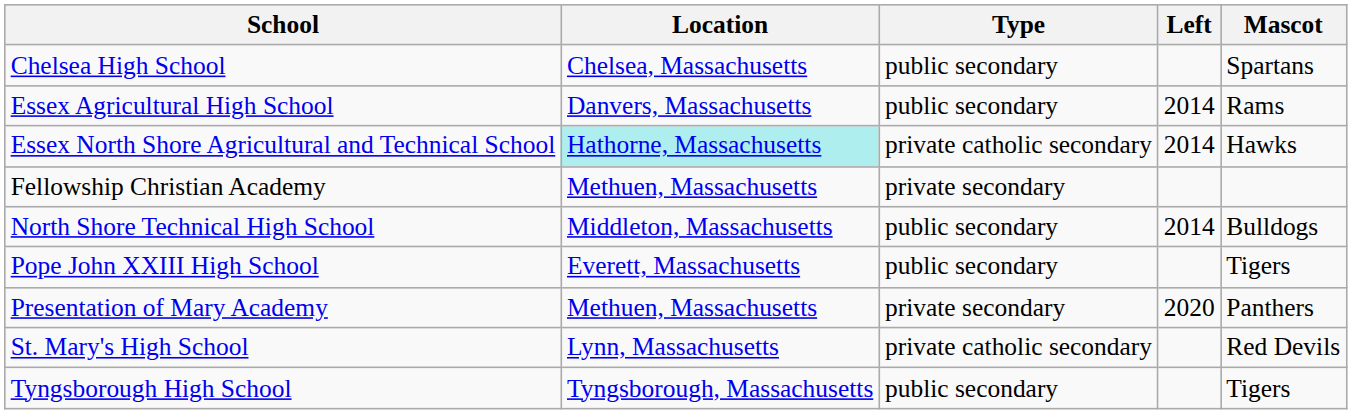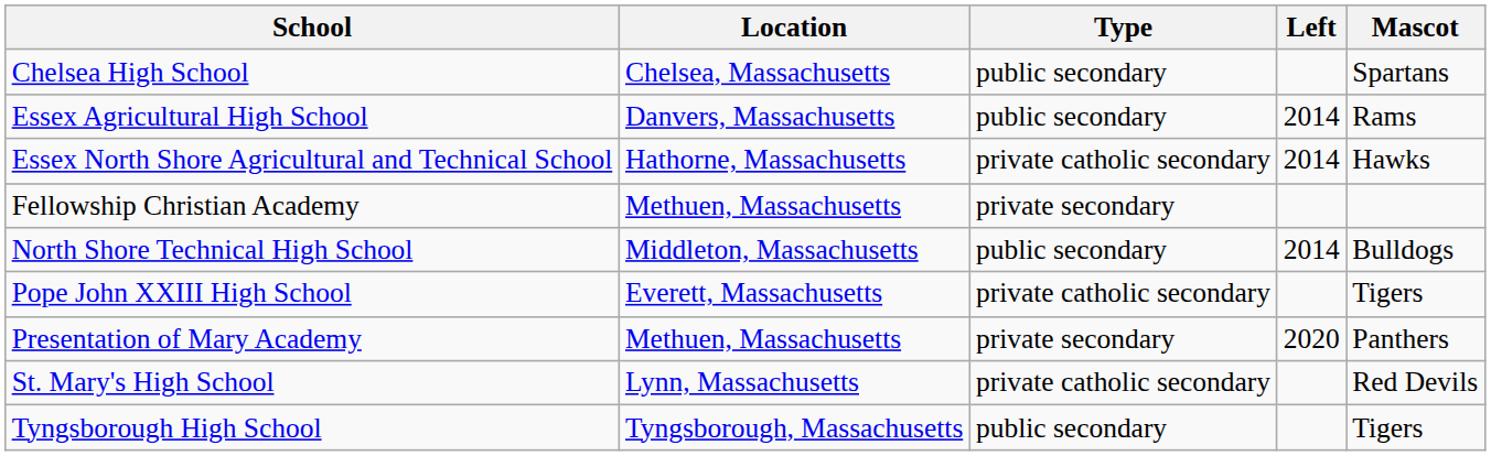 <table class="wikitable">
 <tr>
 <th>School</th>
 <th>Location</th>
 <th>Type</th>
 <th>Left</th>
 <th>Mascot</th>
 </tr>
 <tr>
 <td><a href='#'>Chelsea High School</a></td>
 <td><a href='#'>Chelsea, Massachusetts</a></td>
 <td>public secondary</td>
 <td></td>
 <td>Spartans</td>
 </tr>
 <tr>
 <td><a href='#'>Essex Agricultural High School</a></td>
 <td><a href='#'>Danvers, Massachusetts</a></td>
 <td>public secondary</td>
 <td>2014</td>
 <td>Rams</td>
 </tr>
 <tr>
 <td><a href='#'>Essex North Shore Agricultural and Technical School</a></td>
-<td style="background: paleturquoise;"><a href='#'>Hathorne, Massachusetts</a></td>
+<td><a href='#'>Hathorne, Massachusetts</a></td>
 <td>private catholic secondary</td>
 <td>2014</td>
 <td>Hawks</td>
 </tr>
 <tr>
 <td>Fellowship Christian Academy</td>
 <td><a href='#'>Methuen, Massachusetts</a></td>
 <td>private secondary</td>
 <td></td>
 <td></td>
 </tr>
 <tr>
 <td><a href='#'>North Shore Technical High School</a></td>
 <td><a href='#'>Middleton, Massachusetts</a></td>
 <td>public secondary</td>
 <td>2014</td>
 <td>Bulldogs</td>
 </tr>
 <tr>
 <td><a href='#'>Pope John XXIII High School</a></td>
 <td><a href='#'>Everett, Massachusetts</a></td>
-<td>public secondary</td>
+<td>private catholic secondary</td>
 <td></td>
 <td>Tigers</td>
 </tr>
 <tr>
 <td><a href='#'>Presentation of Mary Academy</a></td>
 <td><a href='#'>Methuen, Massachusetts</a></td>
 <td>private secondary</td>
 <td>2020</td>
 <td>Panthers</td>
 </tr>
 <tr>
 <td><a href='#'>St. Mary's High School</a></td>
 <td><a href='#'>Lynn, Massachusetts</a></td>
 <td>private catholic secondary</td>
 <td></td>
 <td>Red Devils</td>
 </tr>
 <tr>
 <td><a href='#'>Tyngsborough High School</a></td>
 <td><a href='#'>Tyngsborough, Massachusetts</a></td>
 <td>public secondary</td>
 <td></td>
 <td>Tigers</td>
 </tr>
 </table>
